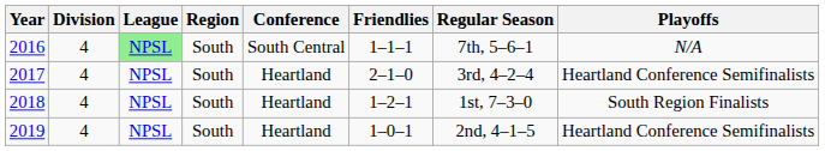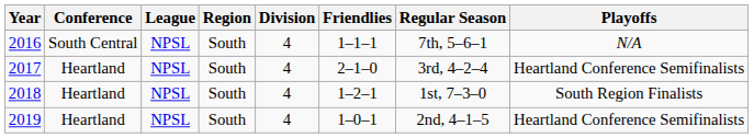 <table class="wikitable" style="text-align:center">
 <tr>
 <th>Year</th>
-<th>Division</th>
+<th>Conference</th>
 <th>League</th>
 <th>Region</th>
-<th>Conference</th>
+<th>Division</th>
 <th>Friendlies</th>
 <th>Regular Season</th>
 <th>Playoffs</th>
 </tr>
 <tr>
 <td><a href='#'>2016</a></td>
+<td>South Central</td>
+<td><a href='#'>NPSL</a></td>
+<td>South</td>
 <td>4</td>
-<td style="background: lightgreen;"><a href='#'>NPSL</a></td>
-<td>South</td>
-<td>South Central</td>
 <td>1–1–1</td>
 <td>7th, 5–6–1</td>
 <td><em>N/A</em></td>
 </tr>
 <tr>
 <td><a href='#'>2017</a></td>
-<td>4</td>
+<td>Heartland</td>
 <td><a href='#'>NPSL</a></td>
 <td>South</td>
-<td>Heartland</td>
+<td>4</td>
 <td>2–1–0</td>
 <td>3rd, 4–2–4 </td>
 <td>Heartland Conference Semifinalists</td>
 </tr>
 <tr>
 <td><a href='#'>2018</a></td>
-<td>4</td>
+<td>Heartland</td>
 <td><a href='#'>NPSL</a></td>
 <td>South</td>
-<td>Heartland</td>
+<td>4</td>
 <td>1–2–1</td>
 <td>1st, 7–3–0 </td>
 <td>South Region Finalists </td>
 </tr>
 <tr>
 <td><a href='#'>2019</a></td>
-<td>4</td>
+<td>Heartland</td>
 <td><a href='#'>NPSL</a></td>
 <td>South</td>
-<td>Heartland</td>
+<td>4</td>
 <td>1–0–1</td>
 <td>2nd, 4–1–5</td>
 <td>Heartland Conference Semifinalists</td>
 </tr>
 </table>
